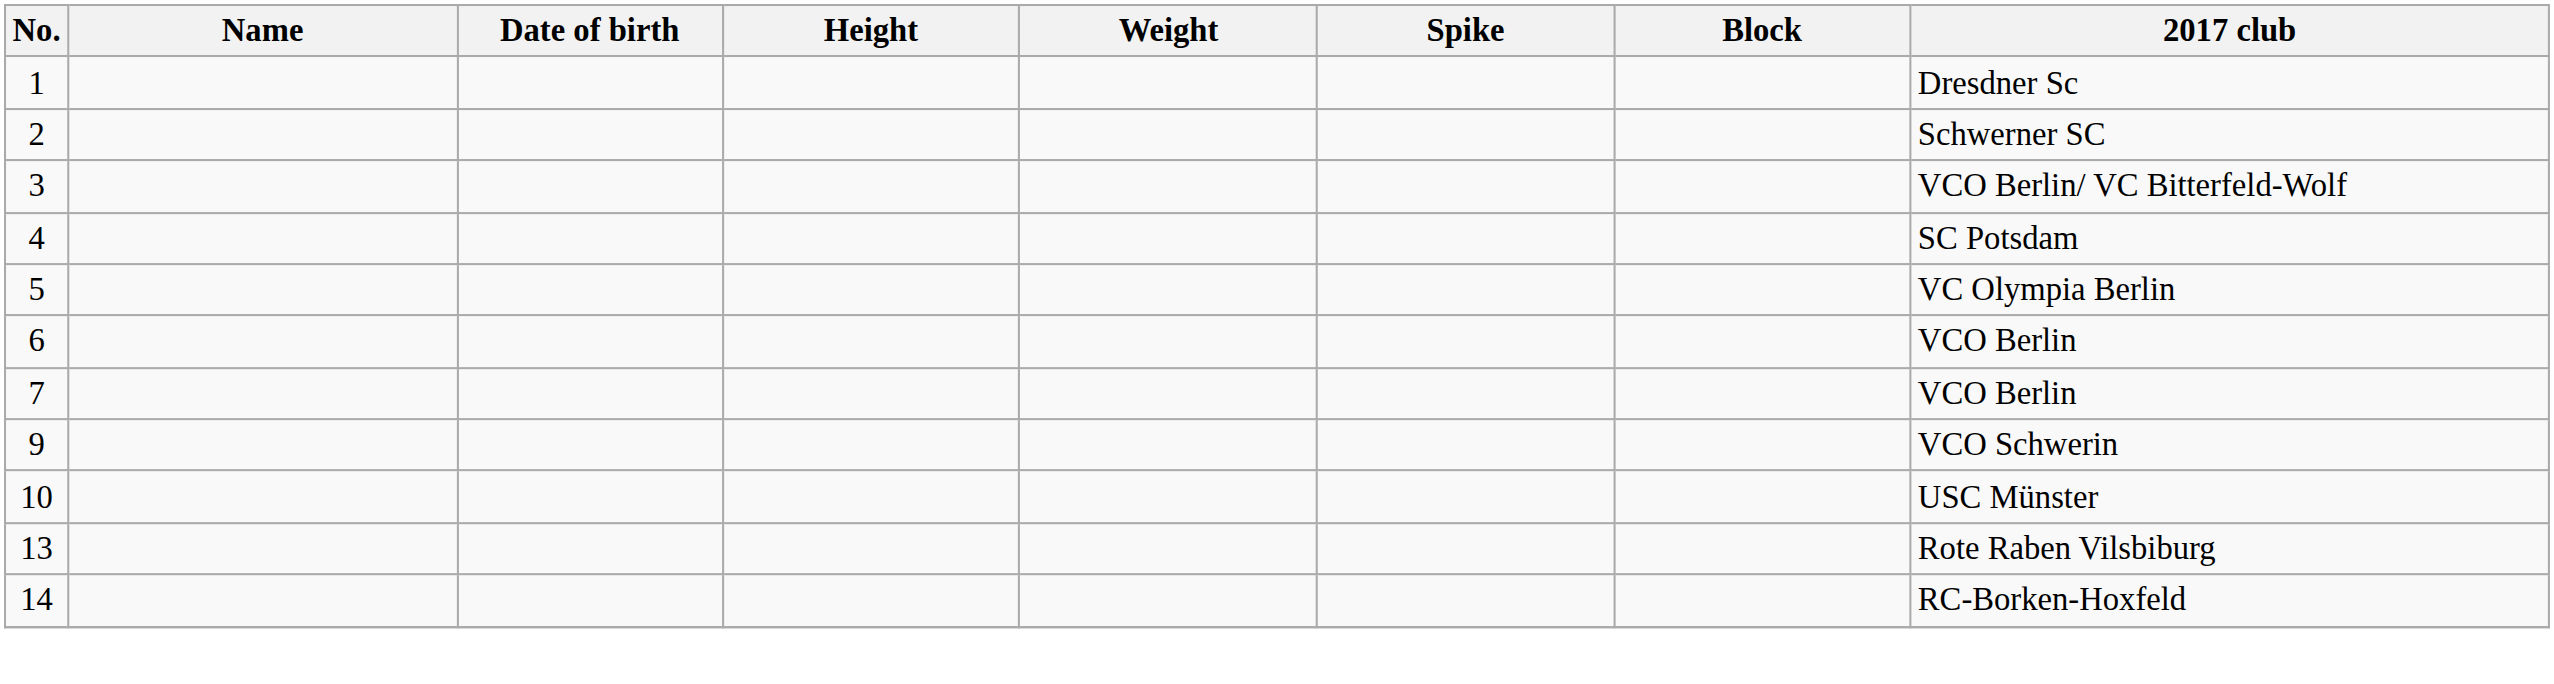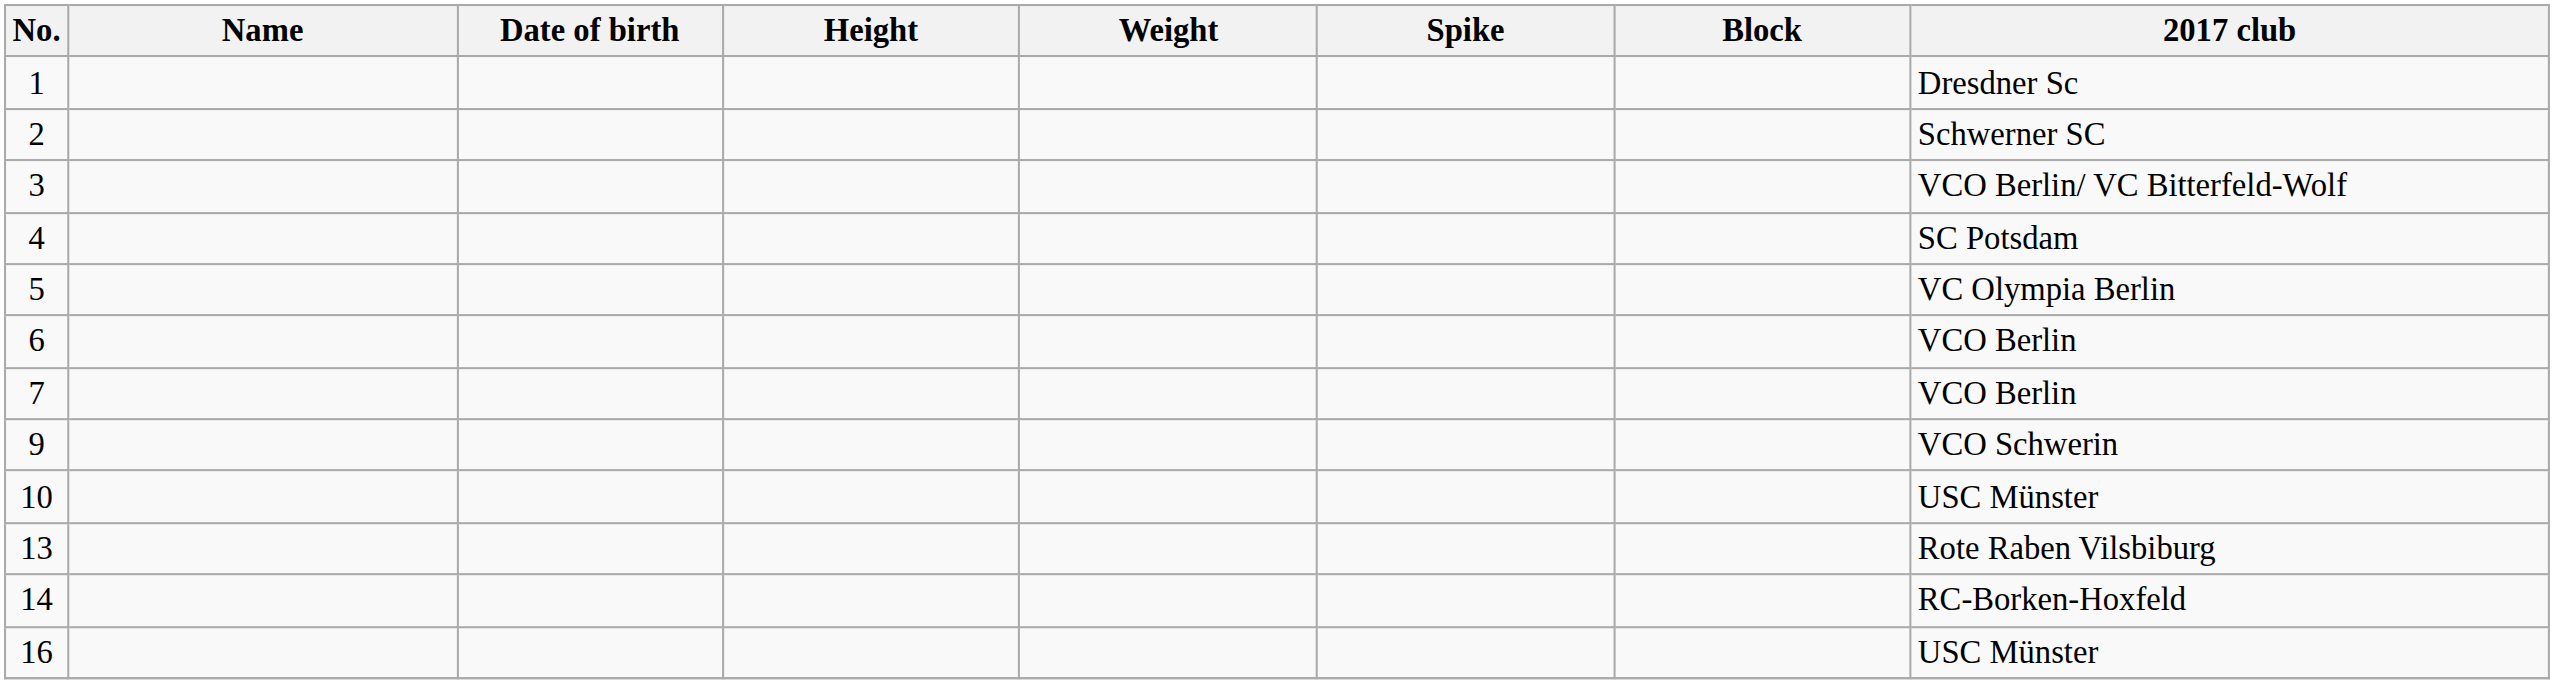 <table class="wikitable sortable" style="font-size:100%; text-align:center;">
 <tr>
 <th>No.</th>
 <th style="width:12em">Name</th>
 <th style="width:8em">Date of birth</th>
 <th style="width:9em">Height</th>
 <th style="width:9em">Weight</th>
 <th style="width:9em">Spike</th>
 <th style="width:9em">Block</th>
 <th style="width:20em">2017 club</th>
 </tr>
 <tr>
 <td>1</td>
 <td align=left></td>
 <td align=right></td>
 <td></td>
 <td></td>
 <td></td>
 <td></td>
 <td align=left>Dresdner Sc</td>
 </tr>
 <tr>
 <td>2</td>
 <td align=left></td>
 <td align=right></td>
 <td></td>
 <td></td>
 <td></td>
 <td></td>
 <td align=left>Schwerner SC</td>
 </tr>
 <tr>
 <td>3</td>
 <td align=left></td>
 <td align=right></td>
 <td></td>
 <td></td>
 <td></td>
 <td></td>
 <td align=left>VCO Berlin/ VC Bitterfeld-Wolf</td>
 </tr>
 <tr>
 <td>4</td>
 <td align=left></td>
 <td align=right></td>
 <td></td>
 <td></td>
 <td></td>
 <td></td>
 <td align=left>SC Potsdam</td>
 </tr>
 <tr>
 <td>5</td>
 <td align=left></td>
 <td align=right></td>
 <td></td>
 <td></td>
 <td></td>
 <td></td>
 <td align=left>VC Olympia Berlin</td>
 </tr>
 <tr>
 <td>6</td>
 <td align=left></td>
 <td align=right></td>
 <td></td>
 <td></td>
 <td></td>
 <td></td>
 <td align=left>VCO Berlin</td>
 </tr>
 <tr>
 <td>7</td>
 <td align=left></td>
 <td align=right></td>
 <td></td>
 <td></td>
 <td></td>
 <td></td>
 <td align=left>VCO Berlin</td>
 </tr>
 <tr>
 <td>9</td>
 <td align=left></td>
 <td align=right></td>
 <td></td>
 <td></td>
 <td></td>
 <td></td>
 <td align=left>VCO Schwerin</td>
 </tr>
 <tr>
 <td>10</td>
 <td align=left></td>
 <td align=right></td>
 <td></td>
 <td></td>
 <td></td>
 <td></td>
 <td align=left>USC Münster</td>
 </tr>
 <tr>
 <td>13</td>
 <td align=left></td>
 <td align=right></td>
 <td></td>
 <td></td>
 <td></td>
 <td></td>
 <td align=left>Rote Raben Vilsbiburg</td>
 </tr>
 <tr>
 <td>14</td>
 <td align=left></td>
 <td align=right></td>
 <td></td>
 <td></td>
 <td></td>
 <td></td>
 <td align=left>RC-Borken-Hoxfeld</td>
 </tr>
 <tr>
+<td>16</td>
+<td align=left></td>
+<td align=right></td>
+<td></td>
+<td></td>
+<td></td>
+<td></td>
+<td align=left>USC Münster</td>
+</tr>
+<tr>
 </tr>
 </table>
